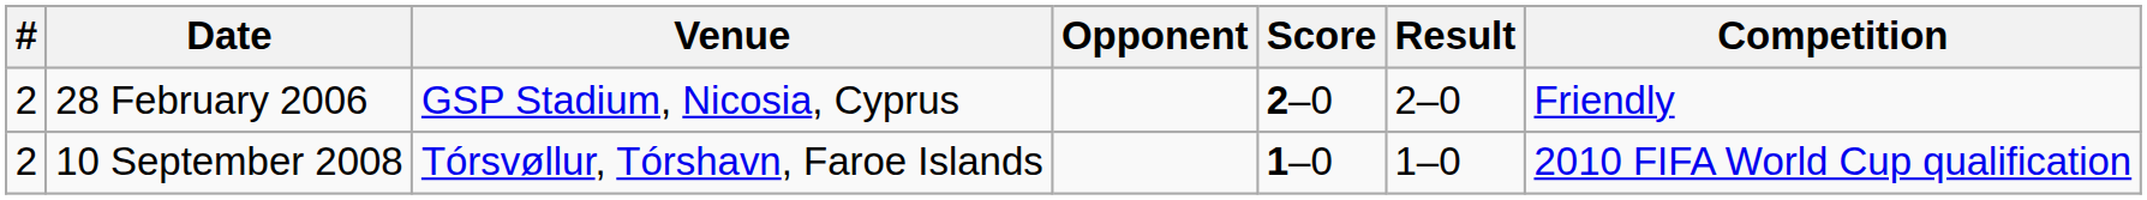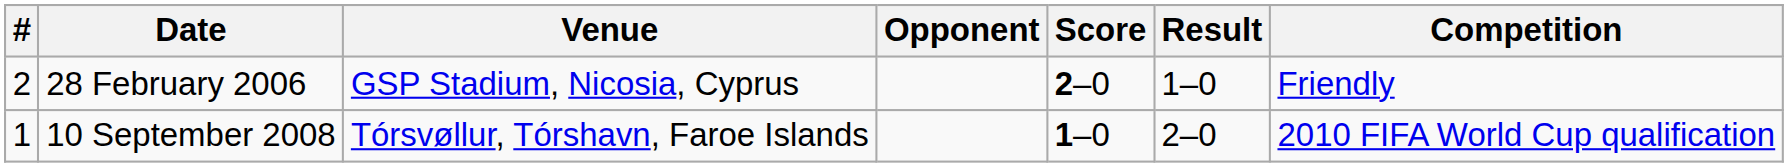 <table class="wikitable sortable" style="font-size:100%">
 <tr>
 <th>#</th>
 <th>Date</th>
 <th>Venue</th>
 <th>Opponent</th>
 <th>Score</th>
 <th>Result</th>
 <th>Competition</th>
 </tr>
 <tr>
 <td>2</td>
 <td>28 February 2006</td>
 <td><a href='#'>GSP Stadium</a>, <a href='#'>Nicosia</a>, Cyprus</td>
 <td></td>
 <td><strong>2</strong>–0</td>
-<td>2–0</td>
+<td>1–0</td>
 <td><a href='#'>Friendly</a></td>
 </tr>
 <tr>
-<td>2</td>
+<td>1</td>
 <td>10 September 2008</td>
 <td><a href='#'>Tórsvøllur</a>, <a href='#'>Tórshavn</a>, Faroe Islands</td>
 <td></td>
 <td><strong>1</strong>–0</td>
-<td>1–0</td>
+<td>2–0</td>
 <td><a href='#'>2010 FIFA World Cup qualification</a></td>
 </tr>
 </table>
